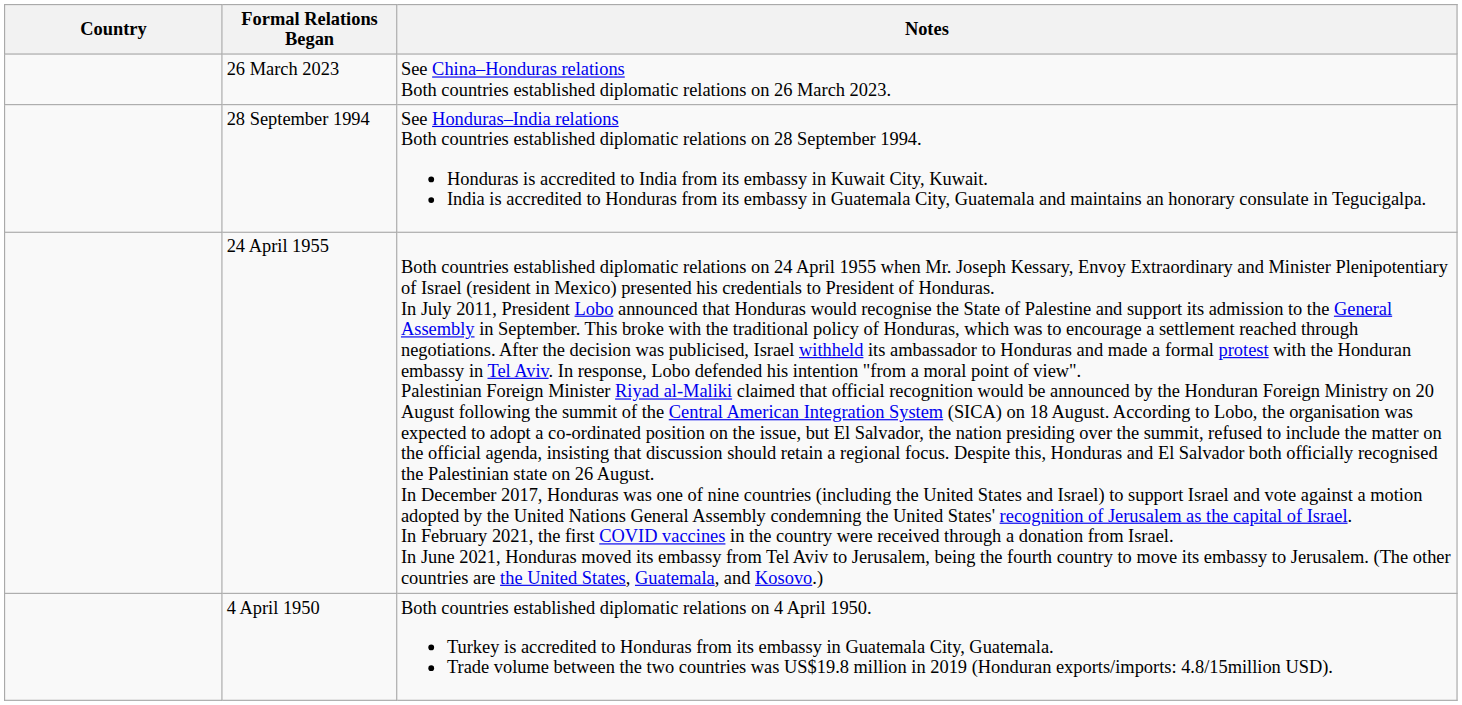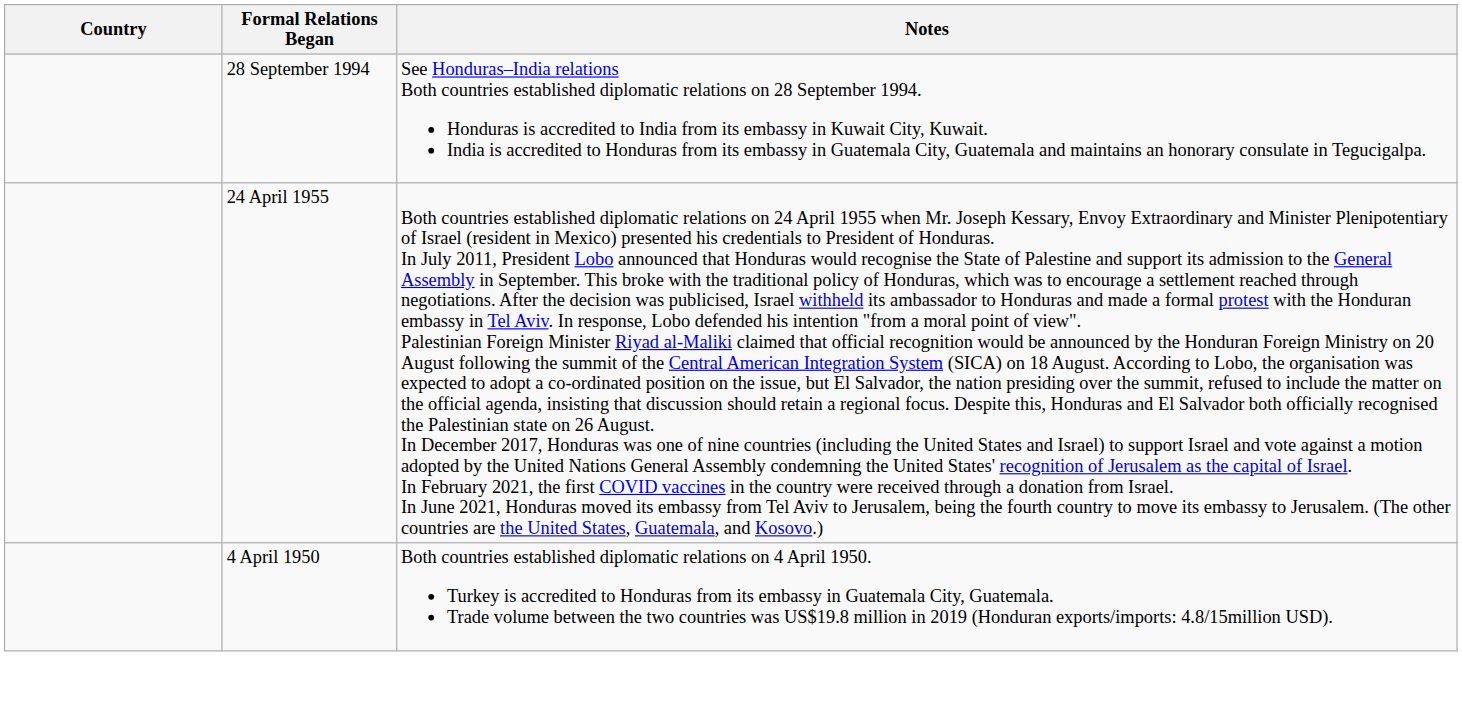 <table class="wikitable sortable" style="width:100%; margin:auto;">
 <tr>
 <th style="width:15%;">Country</th>
 <th style="width:12%;">Formal Relations Began</th>
 <th>Notes</th>
-</tr>
-<tr valign="top">
-<td></td>
-<td>26 March 2023</td>
-<td>See <a href='#'>China–Honduras relations</a><br>Both countries established diplomatic relations on 26 March 2023.</td>
 </tr>
 <tr valign="top">
 <td></td>
 <td>28 September 1994</td>
 <td>See <a href='#'>Honduras–India relations</a><br>Both countries established diplomatic relations on 28 September 1994.<ul><li>Honduras is accredited to India from its embassy in Kuwait City, Kuwait.</li><li>India is accredited to Honduras from its embassy in Guatemala City, Guatemala and maintains an honorary consulate in Tegucigalpa.</li></ul></td>
 </tr>
 <tr valign="top">
 <td></td>
 <td>24 April 1955</td>
 <td><br>Both countries established diplomatic relations on 24 April 1955 when Mr. Joseph Kessary, Envoy Extraordinary and Minister Plenipotentiary of Israel (resident in Mexico) presented his credentials to President of Honduras.<br>In July 2011, President <a href='#'>Lobo</a> announced that Honduras would recognise the State of Palestine and support its admission to the <a href='#'>General Assembly</a> in September. This broke with the traditional policy of Honduras, which was to encourage a settlement reached through negotiations. After the decision was publicised, Israel <a href='#'>withheld</a> its ambassador to Honduras and made a formal <a href='#'>protest</a> with the Honduran embassy in <a href='#'>Tel Aviv</a>. In response, Lobo defended his intention "from a moral point of view".<br>Palestinian Foreign Minister <a href='#'>Riyad al-Maliki</a> claimed that official recognition would be announced by the Honduran Foreign Ministry on 20 August following the summit of the <a href='#'>Central American Integration System</a> (SICA) on 18 August. According to Lobo, the organisation was expected to adopt a co-ordinated position on the issue, but El Salvador, the nation presiding over the summit, refused to include the matter on the official agenda, insisting that discussion should retain a regional focus. Despite this, Honduras and El Salvador both officially recognised the Palestinian state on 26 August.<br>In December 2017, Honduras was one of nine countries (including the United States and Israel) to support Israel and vote against a motion adopted by the United Nations General Assembly condemning the United States' <a href='#'>recognition of Jerusalem as the capital of Israel</a>.<br>In February 2021, the first <a href='#'>COVID vaccines</a> in the country were received through a donation from Israel.<br>In June 2021, Honduras moved its embassy from Tel Aviv to Jerusalem, being the fourth country to move its embassy to Jerusalem. (The other countries are <a href='#'>the United States</a>, <a href='#'>Guatemala</a>, and <a href='#'>Kosovo</a>.)</td>
 </tr>
 <tr valign="top">
 <td></td>
 <td>4 April 1950</td>
 <td>Both countries established diplomatic relations on 4 April 1950.<br><ul><li>Turkey is accredited to Honduras from its embassy in Guatemala City, Guatemala.</li><li>Trade volume between the two countries was US$19.8 million in 2019 (Honduran exports/imports: 4.8/15million USD).</li></ul></td>
 </tr>
 </table>
